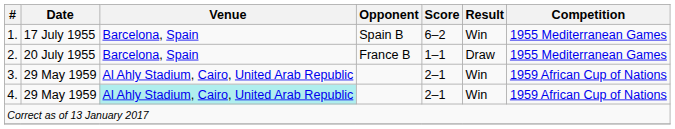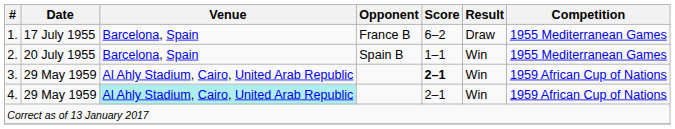 <table class="wikitable" style="font-size:95%;">
 <tr>
 <th>#</th>
 <th>Date</th>
 <th>Venue</th>
 <th>Opponent</th>
 <th>Score</th>
 <th>Result</th>
 <th>Competition</th>
 </tr>
 <tr>
 <td>1.</td>
 <td>17 July 1955</td>
 <td><a href='#'>Barcelona</a>, <a href='#'>Spain</a></td>
-<td> Spain B</td>
+<td> France B</td>
 <td>6–2</td>
-<td>Win</td>
+<td>Draw</td>
 <td><a href='#'>1955 Mediterranean Games</a></td>
 </tr>
 <tr>
 <td>2.</td>
 <td>20 July 1955</td>
 <td><a href='#'>Barcelona</a>, <a href='#'>Spain</a></td>
-<td> France B</td>
+<td> Spain B</td>
 <td>1–1</td>
-<td>Draw</td>
+<td>Win</td>
 <td><a href='#'>1955 Mediterranean Games</a></td>
 </tr>
 <tr>
 <td>3.</td>
 <td>29 May 1959</td>
 <td><a href='#'>Al Ahly Stadium</a>, <a href='#'>Cairo</a>, <a href='#'>United Arab Republic</a></td>
 <td></td>
-<td>2–1</td>
+<td><strong>2–1</strong></td>
 <td>Win</td>
 <td><a href='#'>1959 African Cup of Nations</a></td>
 </tr>
 <tr>
 <td>4.</td>
 <td>29 May 1959</td>
 <td style="background: paleturquoise;"><a href='#'>Al Ahly Stadium</a>, <a href='#'>Cairo</a>, <a href='#'>United Arab Republic</a></td>
 <td></td>
 <td>2–1</td>
 <td>Win</td>
 <td><a href='#'>1959 African Cup of Nations</a></td>
 </tr>
 <tr>
 <td colspan="12"><small><em>Correct as of 13 January 2017</em></small></td>
 </tr>
 <tr>
 </tr>
 </table>
